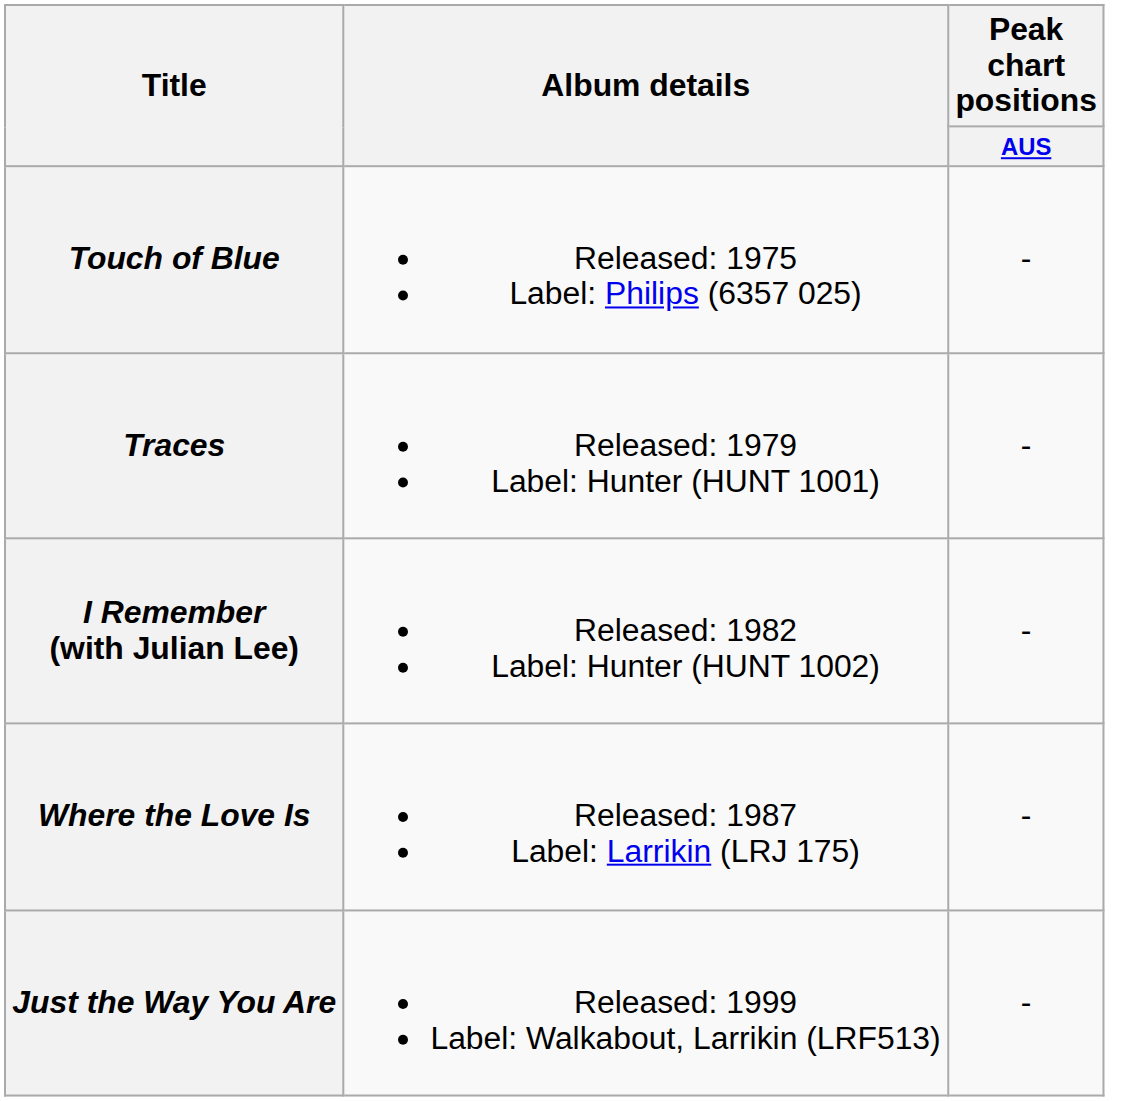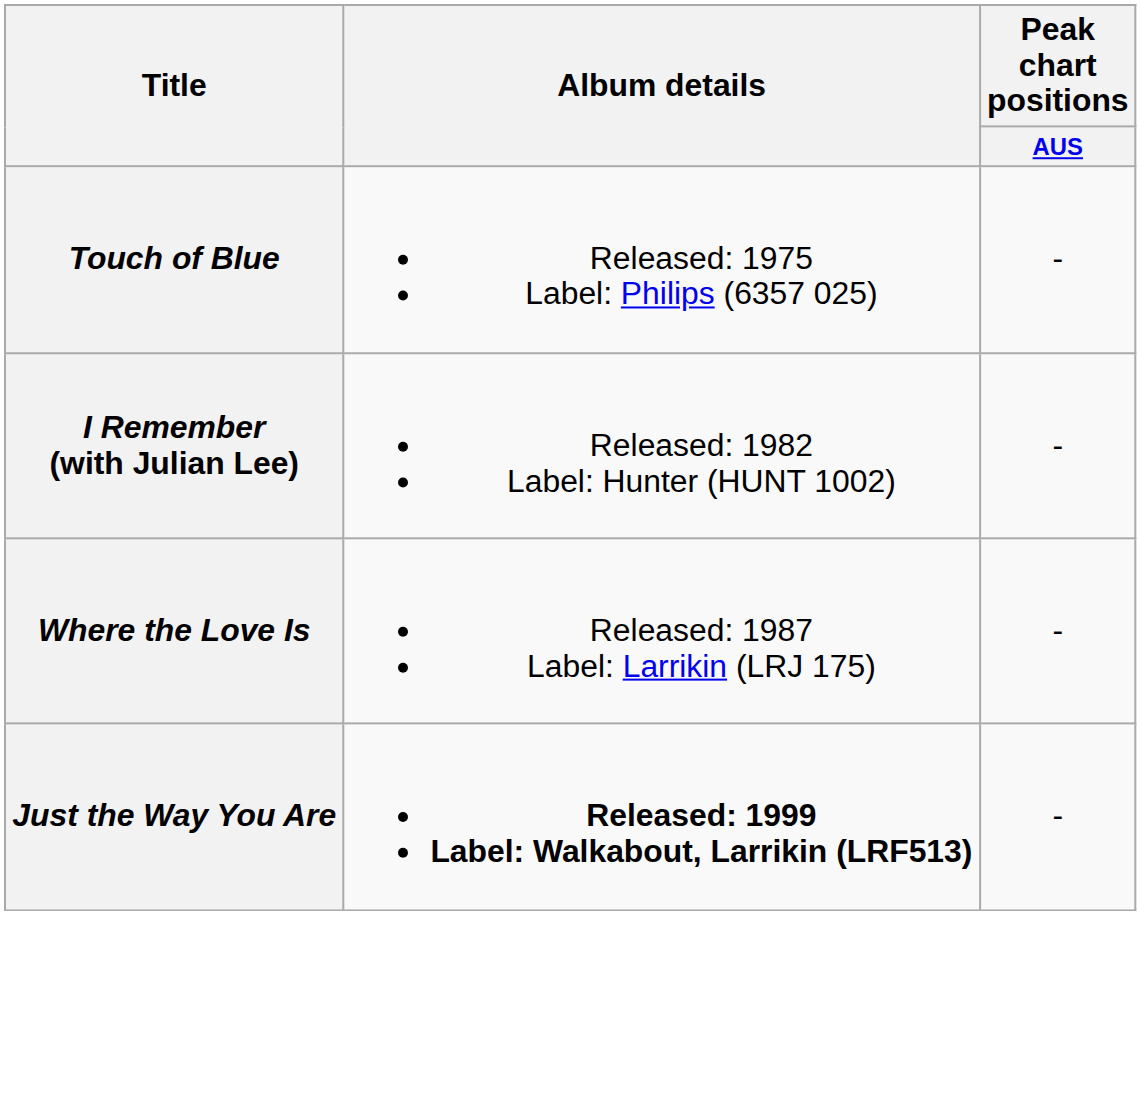 <table class="wikitable plainrowheaders" style="text-align:center;">
 <tr>
 <th rowspan="2">Title</th>
 <th rowspan="2">Album details</th>
 <th>Peak chart positions</th>
 </tr>
 <tr>
 <th style="width:3em;font-size:75%"><a href='#'>AUS</a></th>
 </tr>
 <tr>
 <th scope="row"><em>Touch of Blue</em></th>
 <td><br><ul><li>Released: 1975</li><li>Label: <a href='#'>Philips</a> (6357 025)</li></ul></td>
 <td>-</td>
 </tr>
 <tr>
-<th scope="row"><em>Traces</em></th>
-<td><br><ul><li>Released: 1979</li><li>Label: Hunter (HUNT 1001)</li></ul></td>
-<td>-</td>
-</tr>
-<tr>
 <th scope="row"><em>I Remember</em> <br> (with Julian Lee)</th>
 <td><br><ul><li>Released: 1982</li><li>Label: Hunter (HUNT 1002)</li></ul></td>
 <td>-</td>
 </tr>
 <tr>
 <th scope="row"><em>Where the Love Is</em></th>
 <td><br><ul><li>Released: 1987</li><li>Label: <a href='#'>Larrikin</a> (LRJ 175)</li></ul></td>
 <td>-</td>
 </tr>
 <tr>
 <th scope="row"><em>Just the Way You Are</em></th>
-<td><br><ul><li>Released: 1999</li><li>Label: Walkabout, Larrikin (LRF513)</li></ul></td>
+<td><strong><br><ul><li>Released: 1999</li><li>Label: Walkabout, Larrikin (LRF513)</li></ul></strong></td>
 <td>-</td>
 </tr>
 </table>
